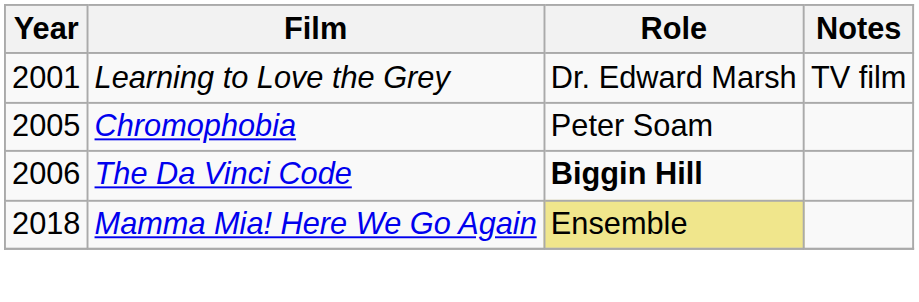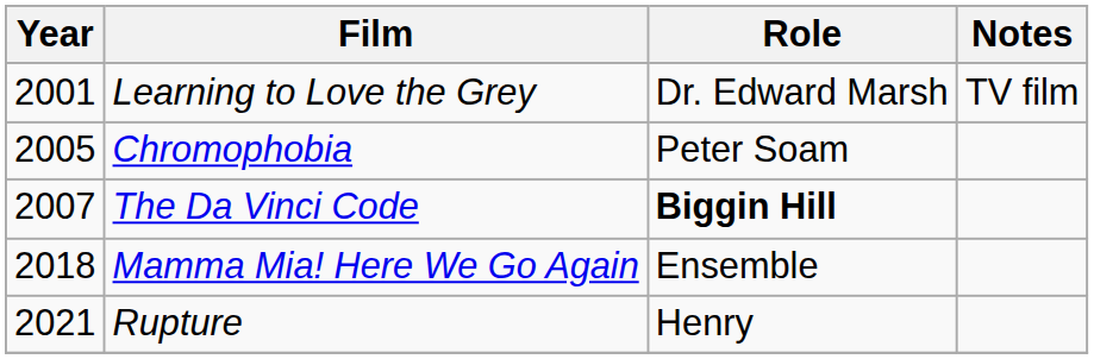 <table class="wikitable">
 <tr>
 <th>Year</th>
 <th>Film</th>
 <th>Role</th>
 <th>Notes</th>
 </tr>
 <tr>
 <td>2001</td>
 <td><em>Learning to Love the Grey</em></td>
 <td>Dr. Edward Marsh</td>
 <td>TV film</td>
 </tr>
 <tr>
 <td>2005</td>
 <td><em><a href='#'>Chromophobia</a></em></td>
 <td>Peter Soam</td>
 <td></td>
 </tr>
 <tr>
-<td>2006</td>
+<td>2007</td>
 <td><em><a href='#'>The Da Vinci Code</a></em></td>
 <td><strong>Biggin Hill</strong></td>
 <td></td>
 </tr>
 <tr>
 <td>2018</td>
 <td><em><a href='#'>Mamma Mia! Here We Go Again</a></em></td>
-<td style="background: khaki;">Ensemble</td>
+<td>Ensemble</td>
+<td></td>
+</tr>
+<tr>
+<td>2021</td>
+<td><em>Rupture</em></td>
+<td>Henry</td>
 <td></td>
 </tr>
 <tr>
 </tr>
 </table>
